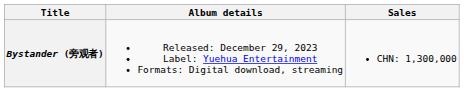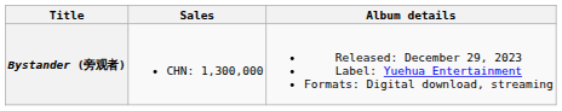 <table class="wikitable plainrowheaders" style="text-align:center;">
 <tr>
 <th scope="col">Title</th>
+<th>Sales</th>
 <th scope="col">Album details</th>
-<th>Sales</th>
 </tr>
 <tr>
 <th scope="row"><em>Bystander</em> (旁观者)</th>
+<td><br><ul><li>CHN: 1,300,000 </li></ul></td>
 <td><br><ul><li>Released: December 29, 2023</li><li>Label: <a href='#'>Yuehua Entertainment</a></li><li>Formats: Digital download, streaming</li></ul></td>
-<td><br><ul><li>CHN: 1,300,000 </li></ul></td>
 </tr>
 </table>
